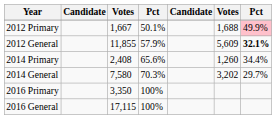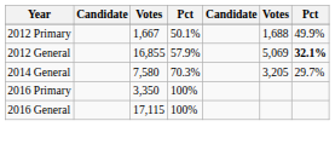 <table class="wikitable" style="margin:0.5em ; font-size:95%">
 <tr>
 <th>Year</th>
 <th>Candidate</th>
 <th>Votes</th>
 <th>Pct</th>
 <th>Candidate</th>
 <th>Votes</th>
 <th>Pct</th>
 </tr>
 <tr>
 </tr>
 <tr>
 <td>2012 Primary</td>
 <td></td>
 <td>1,667</td>
 <td>50.1%</td>
 <td></td>
 <td>1,688</td>
-<td style="background: pink;">49.9%</td>
+<td>49.9%</td>
 </tr>
 <tr>
 <td>2012 General</td>
 <td></td>
-<td>11,855</td>
+<td>16,855</td>
 <td>57.9%</td>
 <td></td>
-<td>5,609</td>
+<td>5,069</td>
 <td><strong>32.1%</strong></td>
-</tr>
-<tr>
-<td>2014 Primary</td>
-<td></td>
-<td>2,408</td>
-<td>65.6%</td>
-<td></td>
-<td>1,260</td>
-<td>34.4%</td>
 </tr>
 <tr>
 <td>2014 General</td>
 <td></td>
 <td>7,580</td>
 <td>70.3%</td>
 <td></td>
-<td>3,202</td>
+<td>3,205</td>
 <td>29.7%</td>
 </tr>
 <tr>
 <td>2016 Primary</td>
 <td></td>
 <td>3,350</td>
 <td>100%</td>
 <td></td>
 <td></td>
 <td></td>
 </tr>
 <tr>
 <td>2016 General</td>
 <td></td>
 <td>17,115</td>
 <td>100%</td>
 <td></td>
 <td></td>
 <td></td>
 </tr>
 </table>
